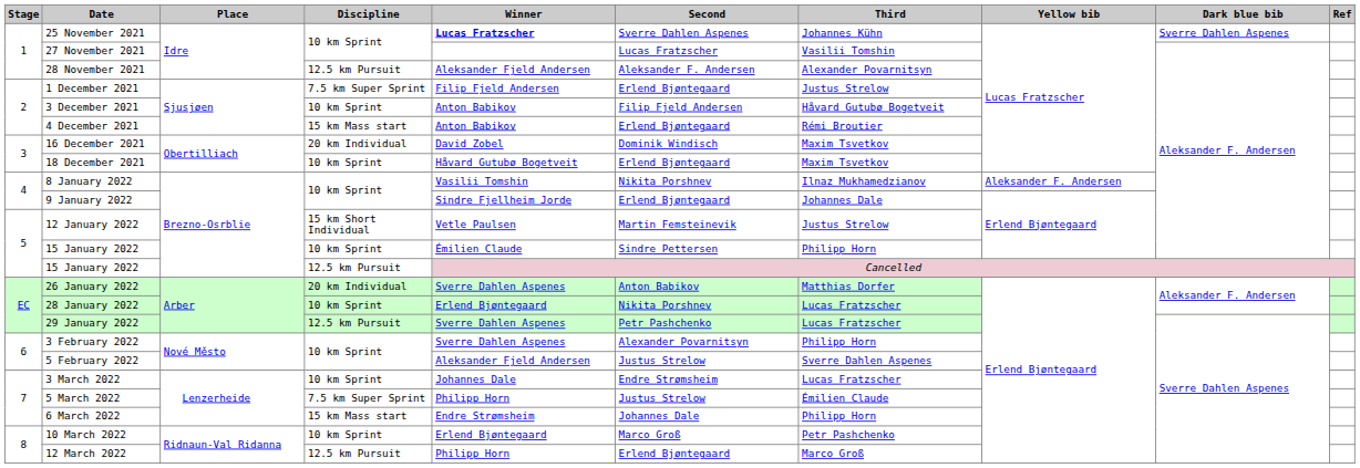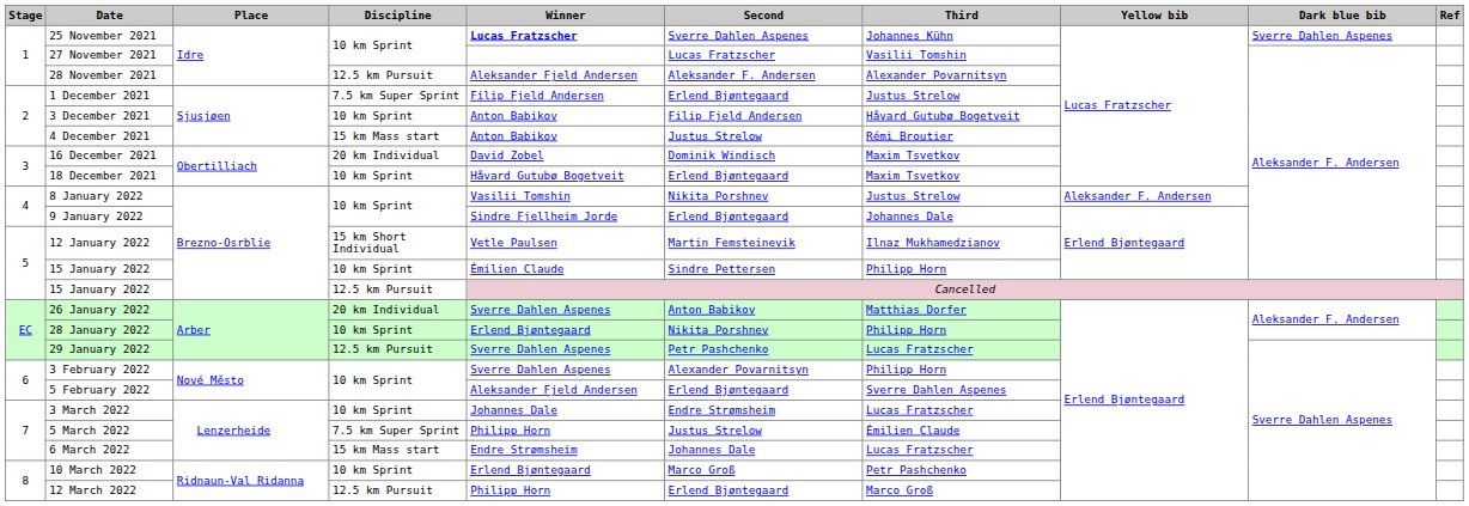 <table cellpadding=3 border="1" style="background:#FFFFFF; font-size:85%; border:grey solid 1px; border-collapse:collapse;">
 <tr style="background:#CCC; text-align:center;">
 <th width="10">Stage</th>
 <th width="120">Date</th>
 <th width="148">Place</th>
 <th width="130">Discipline</th>
 <th width="190">Winner</th>
 <th width="190">Second</th>
 <th width="190">Third</th>
 <th width="180">Yellow bib <br> </th>
 <th width="180">Dark blue bib  <br> </th>
 <th width="8">Ref</th>
 </tr>
 <tr>
 <td rowspan=3 align=center>1</td>
 <td>25 November 2021</td>
 <td rowspan=3> <a href='#'>Idre</a></td>
 <td rowspan=2>10 km Sprint</td>
 <td><strong> <a href='#'>Lucas Fratzscher</a></strong></td>
 <td> <a href='#'>Sverre Dahlen Aspenes</a></td>
 <td> <a href='#'>Johannes Kühn</a></td>
 <td rowspan=8> <a href='#'>Lucas Fratzscher</a></td>
 <td> <a href='#'>Sverre Dahlen Aspenes</a></td>
 <td></td>
 </tr>
 <tr>
 <td>27 November 2021</td>
 <td></td>
 <td> <a href='#'>Lucas Fratzscher</a></td>
 <td> <a href='#'>Vasilii Tomshin</a></td>
 <td rowspan=11> <a href='#'>Aleksander F. Andersen</a></td>
 <td></td>
 </tr>
 <tr>
 <td>28 November 2021</td>
 <td>12.5 km Pursuit</td>
 <td> <a href='#'>Aleksander Fjeld Andersen</a></td>
 <td> <a href='#'>Aleksander F. Andersen</a></td>
 <td> <a href='#'>Alexander Povarnitsyn</a></td>
 <td></td>
 </tr>
 <tr>
 <td rowspan=3 align=center>2</td>
 <td>1 December 2021</td>
 <td rowspan=3> <a href='#'>Sjusjøen</a></td>
 <td>7.5 km Super Sprint</td>
 <td> <a href='#'>Filip Fjeld Andersen</a></td>
 <td> <a href='#'>Erlend Bjøntegaard</a></td>
 <td> <a href='#'>Justus Strelow</a></td>
 <td></td>
 </tr>
 <tr>
 <td>3 December 2021</td>
 <td>10 km Sprint</td>
 <td> <a href='#'>Anton Babikov</a></td>
 <td> <a href='#'>Filip Fjeld Andersen</a></td>
 <td> <a href='#'>Håvard Gutubø Bogetveit</a></td>
 <td></td>
 </tr>
 <tr>
 <td>4 December 2021</td>
 <td>15 km Mass start</td>
 <td> <a href='#'>Anton Babikov</a></td>
-<td> <a href='#'>Erlend Bjøntegaard</a></td>
+<td> <a href='#'>Justus Strelow</a></td>
 <td> <a href='#'>Rémi Broutier</a></td>
 <td></td>
 </tr>
 <tr>
 <td rowspan=2 align=center>3</td>
 <td>16 December 2021</td>
 <td rowspan=2> <a href='#'>Obertilliach</a></td>
 <td>20 km Individual</td>
 <td> <a href='#'>David Zobel</a></td>
 <td> <a href='#'>Dominik Windisch</a></td>
 <td> <a href='#'>Maxim Tsvetkov</a></td>
 <td></td>
 </tr>
 <tr>
 <td>18 December 2021</td>
 <td>10 km Sprint</td>
 <td> <a href='#'>Håvard Gutubø Bogetveit</a></td>
 <td> <a href='#'>Erlend Bjøntegaard</a></td>
 <td> <a href='#'>Maxim Tsvetkov</a></td>
 <td></td>
 </tr>
 <tr>
 <td rowspan=2 align=center>4</td>
 <td>8 January 2022</td>
 <td rowspan=5> <a href='#'>Brezno-Osrblie</a></td>
 <td rowspan=2>10 km Sprint</td>
 <td> <a href='#'>Vasilii Tomshin</a></td>
 <td> <a href='#'>Nikita Porshnev</a></td>
-<td> <a href='#'>Ilnaz Mukhamedzianov</a></td>
+<td> <a href='#'>Justus Strelow</a></td>
 <td> <a href='#'>Aleksander F. Andersen</a></td>
 <td></td>
 </tr>
 <tr>
 <td>9 January 2022</td>
 <td> <a href='#'>Sindre Fjellheim Jorde</a></td>
 <td> <a href='#'>Erlend Bjøntegaard</a></td>
 <td> <a href='#'>Johannes Dale</a></td>
 <td rowspan=3> <a href='#'>Erlend Bjøntegaard</a></td>
 <td></td>
 </tr>
 <tr>
 <td rowspan=3 align=center>5</td>
 <td>12 January 2022</td>
 <td>15 km Short Individual</td>
 <td> <a href='#'>Vetle Paulsen</a></td>
 <td> <a href='#'>Martin Femsteinevik</a></td>
-<td> <a href='#'>Justus Strelow</a></td>
+<td> <a href='#'>Ilnaz Mukhamedzianov</a></td>
 <td></td>
 </tr>
 <tr>
 <td>15 January 2022</td>
 <td>10 km Sprint</td>
 <td> <a href='#'>Émilien Claude</a></td>
 <td> <a href='#'>Sindre Pettersen</a></td>
 <td> <a href='#'>Philipp Horn</a></td>
 <td></td>
 </tr>
 <tr>
 <td>15 January 2022</td>
 <td>12.5 km Pursuit</td>
 <td colspan=6 bgcolor="EDCCD5" align=center><em>Сancelled</em></td>
 </tr>
 <tr style="background:#CCFFCC">
 <td rowspan=3 align=center><a href='#'>EC</a></td>
 <td>26 January 2022</td>
 <td rowspan=3> <a href='#'>Arber</a></td>
 <td>20 km Individual</td>
 <td> <a href='#'>Sverre Dahlen Aspenes</a></td>
 <td> <a href='#'>Anton Babikov</a></td>
 <td> <a href='#'>Matthias Dorfer</a></td>
 <td rowspan=10 style="background:#FFFFFF"> <a href='#'>Erlend Bjøntegaard</a></td>
 <td rowspan=2 style="background:#FFFFFF"> <a href='#'>Aleksander F. Andersen</a></td>
 <td></td>
 </tr>
 <tr style="background:#CCFFCC">
 <td>28 January 2022</td>
 <td>10 km Sprint</td>
 <td> <a href='#'>Erlend Bjøntegaard</a></td>
 <td> <a href='#'>Nikita Porshnev</a></td>
-<td> <a href='#'>Lucas Fratzscher</a></td>
+<td> <a href='#'>Philipp Horn</a></td>
 <td></td>
 </tr>
 <tr style="background:#CCFFCC">
 <td>29 January 2022</td>
 <td>12.5 km Pursuit</td>
 <td> <a href='#'>Sverre Dahlen Aspenes</a></td>
 <td> <a href='#'>Petr Pashchenko</a></td>
 <td> <a href='#'>Lucas Fratzscher</a></td>
 <td rowspan=8 style="background:#FFFFFF"> <a href='#'>Sverre Dahlen Aspenes</a></td>
 <td></td>
 </tr>
 <tr>
 <td rowspan=2 align=center>6</td>
 <td>3 February 2022</td>
 <td rowspan=2> <a href='#'>Nové Město</a></td>
 <td rowspan=2>10 km Sprint</td>
 <td> <a href='#'>Sverre Dahlen Aspenes</a></td>
 <td> <a href='#'>Alexander Povarnitsyn</a></td>
 <td> <a href='#'>Philipp Horn</a></td>
 <td></td>
 </tr>
 <tr>
 <td>5 February 2022</td>
 <td> <a href='#'>Aleksander Fjeld Andersen</a></td>
-<td> <a href='#'>Justus Strelow</a></td>
+<td> <a href='#'>Erlend Bjøntegaard</a></td>
 <td> <a href='#'>Sverre Dahlen Aspenes</a></td>
 <td></td>
 </tr>
 <tr>
 <td rowspan=3 align=center>7</td>
 <td>3 March 2022</td>
 <td rowspan=3>   <a href='#'>Lenzerheide</a></td>
 <td>10 km Sprint</td>
 <td> <a href='#'>Johannes Dale</a></td>
 <td> <a href='#'>Endre Strømsheim</a></td>
 <td> <a href='#'>Lucas Fratzscher</a></td>
 <td></td>
 </tr>
 <tr>
 <td>5 March 2022</td>
 <td>7.5 km Super Sprint</td>
 <td> <a href='#'>Philipp Horn</a></td>
 <td> <a href='#'>Justus Strelow</a></td>
 <td> <a href='#'>Émilien Claude</a></td>
 <td></td>
 </tr>
 <tr>
 <td>6 March 2022</td>
 <td>15 km Mass start</td>
 <td> <a href='#'>Endre Strømsheim</a></td>
 <td> <a href='#'>Johannes Dale</a></td>
-<td> <a href='#'>Philipp Horn</a></td>
+<td> <a href='#'>Lucas Fratzscher</a></td>
 <td></td>
 </tr>
 <tr>
 <td rowspan=2 align=center>8</td>
 <td>10 March 2022</td>
 <td rowspan=2> <a href='#'>Ridnaun-Val Ridanna</a></td>
 <td>10 km Sprint</td>
 <td> <a href='#'>Erlend Bjøntegaard</a></td>
 <td> <a href='#'>Marco Groß</a></td>
 <td> <a href='#'>Petr Pashchenko</a></td>
 <td></td>
 </tr>
 <tr>
 <td>12 March 2022</td>
 <td>12.5 km Pursuit</td>
 <td> <a href='#'>Philipp Horn</a></td>
 <td> <a href='#'>Erlend Bjøntegaard</a></td>
 <td> <a href='#'>Marco Groß</a></td>
 <td></td>
 </tr>
 </table>
